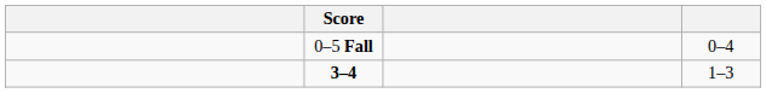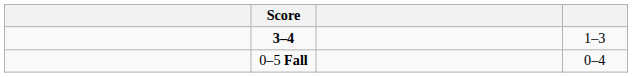 <table class="wikitable" style="text-align: center; ">
 <tr>
 <th align="right" width="270"></th>
 <th width="65">Score</th>
 <th align="left" width="270"></th>
 <th width="65"></th>
 </tr>
 <tr>
 <td align="left"></td>
+<td><strong>3–4</strong></td>
+<td align="left"><strong></strong></td>
+<td>1–3 <strong></strong></td>
+</tr>
+<tr>
+<td align="left"></td>
 <td>0–5 <strong>Fall</strong></td>
 <td align="left"><strong></strong></td>
 <td>0–4 <strong></strong></td>
 </tr>
-<tr>
-<td align="left"></td>
-<td><strong>3–4</strong></td>
-<td align="left"><strong></strong></td>
-<td>1–3 <strong></strong></td>
-</tr>
 </table>
